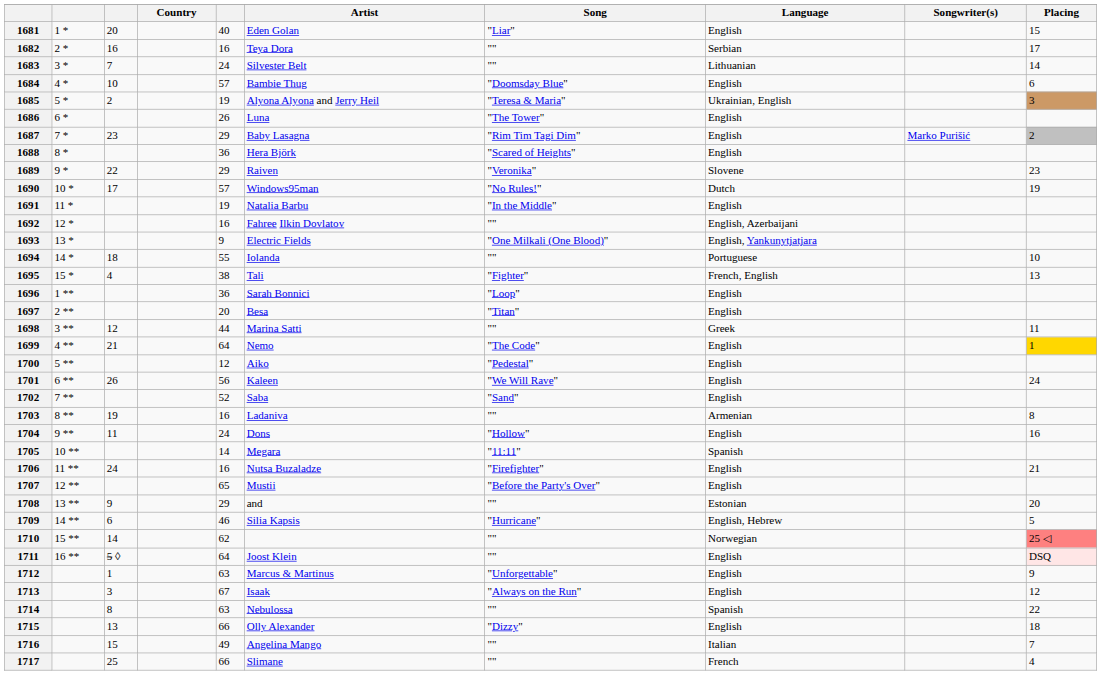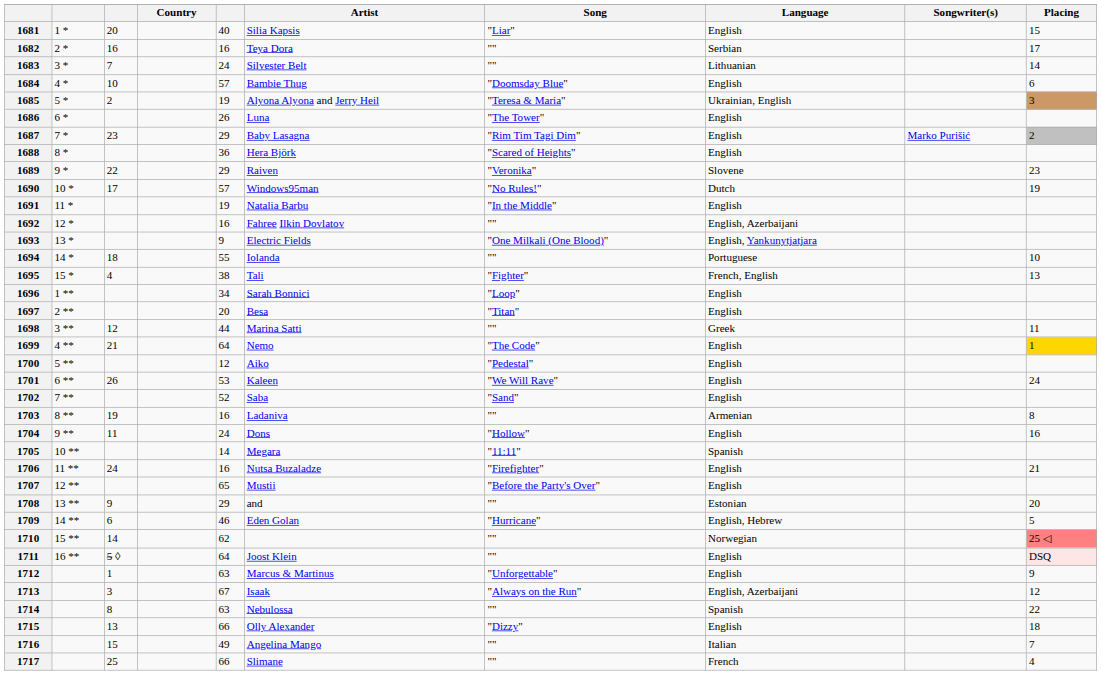 <table class="wikitable sortable plainrowheaders" style="width:100%">
 <tr>
 </tr>
 <tr>
 <th scope="col"></th>
 <th scope="col"></th>
 <th scope="col"></th>
 <th scope="col">Country</th>
 <th scope="col" class="unsortable"></th>
 <th scope="col">Artist</th>
 <th scope="col">Song</th>
 <th scope="col">Language</th>
 <th scope="col">Songwriter(s)</th>
 <th scope="col">Placing</th>
 </tr>
 <tr>
 <th scope="row">1681</th>
 <td>1 *</td>
 <td>20</td>
 <td></td>
 <td>40</td>
-<td><a href='#'>Eden Golan</a></td>
+<td><a href='#'>Silia Kapsis</a></td>
 <td>"<a href='#'>Liar</a>"</td>
 <td>English</td>
 <td></td>
 <td>15 </td>
 </tr>
 <tr>
 <th scope="row">1682</th>
 <td>2 *</td>
 <td>16</td>
 <td></td>
 <td>16</td>
 <td><a href='#'>Teya Dora</a></td>
 <td>"" </td>
 <td>Serbian</td>
 <td></td>
 <td>17 </td>
 </tr>
 <tr>
 <th scope="row">1683</th>
 <td>3 *</td>
 <td>7</td>
 <td></td>
 <td>24</td>
 <td><a href='#'>Silvester Belt</a></td>
 <td>""</td>
 <td>Lithuanian</td>
 <td></td>
 <td>14 </td>
 </tr>
 <tr>
 <th scope="row">1684</th>
 <td>4 *</td>
 <td>10</td>
 <td></td>
 <td>57</td>
 <td><a href='#'>Bambie Thug</a></td>
 <td>"<a href='#'>Doomsday Blue</a>"</td>
 <td>English</td>
 <td></td>
 <td>6 </td>
 </tr>
 <tr>
 <th scope="row">1685</th>
 <td>5 *</td>
 <td>2</td>
 <td></td>
 <td>19</td>
 <td><a href='#'>Alyona Alyona</a> and <a href='#'>Jerry Heil</a></td>
 <td>"<a href='#'>Teresa & Maria</a>"</td>
 <td>Ukrainian, English</td>
 <td></td>
 <td bgcolor="#C96">3 </td>
 </tr>
 <tr>
 <th scope="row">1686</th>
 <td>6 *</td>
 <td></td>
 <td></td>
 <td>26</td>
 <td><a href='#'>Luna</a></td>
 <td>"<a href='#'>The Tower</a>"</td>
 <td>English</td>
 <td></td>
 <td></td>
 </tr>
 <tr>
 <th scope="row">1687</th>
 <td>7 *</td>
 <td>23</td>
 <td></td>
 <td>29</td>
 <td><a href='#'>Baby Lasagna</a></td>
 <td>"<a href='#'>Rim Tim Tagi Dim</a>"</td>
 <td>English</td>
 <td><a href='#'>Marko Purišić</a></td>
 <td bgcolor="silver">2 </td>
 </tr>
 <tr>
 <th scope="row">1688</th>
 <td>8 *</td>
 <td></td>
 <td></td>
 <td>36</td>
 <td><a href='#'>Hera Björk</a></td>
 <td>"<a href='#'>Scared of Heights</a>"</td>
 <td>English</td>
 <td></td>
 <td></td>
 </tr>
 <tr>
 <th scope="row">1689</th>
 <td>9 *</td>
 <td>22</td>
 <td></td>
 <td>29</td>
 <td><a href='#'>Raiven</a></td>
 <td>"<a href='#'>Veronika</a>"</td>
 <td>Slovene</td>
 <td></td>
 <td>23 </td>
 </tr>
 <tr>
 <th scope="row">1690</th>
 <td>10 *</td>
 <td>17</td>
 <td></td>
 <td>57</td>
 <td><a href='#'>Windows95man</a></td>
 <td>"<a href='#'>No Rules!</a>"</td>
 <td>Dutch</td>
 <td></td>
 <td>19 </td>
 </tr>
 <tr>
 <th scope="row">1691</th>
 <td>11 *</td>
 <td></td>
 <td></td>
 <td>19</td>
 <td><a href='#'>Natalia Barbu</a></td>
 <td>"<a href='#'>In the Middle</a>"</td>
 <td>English</td>
 <td></td>
 <td></td>
 </tr>
 <tr>
 <th scope="row">1692</th>
 <td>12 *</td>
 <td></td>
 <td></td>
 <td>16</td>
 <td><a href='#'>Fahree</a>  <a href='#'>Ilkin Dovlatov</a></td>
 <td>""</td>
 <td>English, Azerbaijani</td>
 <td></td>
 <td></td>
 </tr>
 <tr>
 <th scope="row">1693</th>
 <td>13 *</td>
 <td></td>
 <td></td>
 <td>9</td>
 <td><a href='#'>Electric Fields</a></td>
 <td>"<a href='#'>One <span>Milkali</span> (One Blood)</a>"</td>
 <td>English, <a href='#'>Yankunytjatjara</a></td>
 <td></td>
 <td></td>
 </tr>
 <tr>
 <th scope="row">1694</th>
 <td>14 *</td>
 <td>18</td>
 <td></td>
 <td>55</td>
 <td><a href='#'>Iolanda</a></td>
 <td>""</td>
 <td>Portuguese</td>
 <td></td>
 <td>10 </td>
 </tr>
 <tr>
 <th scope="row">1695</th>
 <td>15 *</td>
 <td>4</td>
 <td></td>
 <td>38</td>
 <td><a href='#'>Tali</a></td>
 <td>"<a href='#'>Fighter</a>"</td>
 <td>French, English</td>
 <td></td>
 <td>13 </td>
 </tr>
 <tr>
 <th scope="row">1696</th>
 <td>1 **</td>
 <td></td>
 <td></td>
-<td>36</td>
+<td>34</td>
 <td><a href='#'>Sarah Bonnici</a></td>
 <td>"<a href='#'>Loop</a>"</td>
 <td>English</td>
 <td></td>
 <td></td>
 </tr>
 <tr>
 <th scope="row">1697</th>
 <td>2 **</td>
 <td></td>
 <td></td>
 <td>20</td>
 <td><a href='#'>Besa</a></td>
 <td>"<a href='#'>Titan</a>"</td>
 <td>English</td>
 <td></td>
 <td></td>
 </tr>
 <tr>
 <th scope="row">1698</th>
 <td>3 **</td>
 <td>12</td>
 <td></td>
 <td>44</td>
 <td><a href='#'>Marina Satti</a></td>
 <td>"" </td>
 <td>Greek</td>
 <td></td>
 <td>11 </td>
 </tr>
 <tr>
 <th scope="row">1699</th>
 <td>4 **</td>
 <td>21</td>
 <td></td>
 <td>64</td>
 <td><a href='#'>Nemo</a></td>
 <td>"<a href='#'>The Code</a>"</td>
 <td>English</td>
 <td></td>
 <td bgcolor="gold">1 </td>
 </tr>
 <tr>
 <th scope="row">1700</th>
 <td>5 **</td>
 <td></td>
 <td></td>
 <td>12</td>
 <td><a href='#'>Aiko</a></td>
 <td>"<a href='#'>Pedestal</a>"</td>
 <td>English</td>
 <td></td>
 <td></td>
 </tr>
 <tr>
 <th scope="row">1701</th>
 <td>6 **</td>
 <td>26</td>
 <td></td>
-<td>56</td>
+<td>53</td>
 <td><a href='#'>Kaleen</a></td>
 <td>"<a href='#'>We Will Rave</a>"</td>
 <td>English</td>
 <td></td>
 <td>24 </td>
 </tr>
 <tr>
 <th scope="row">1702</th>
 <td>7 **</td>
 <td></td>
 <td></td>
 <td>52</td>
 <td><a href='#'>Saba</a></td>
 <td>"<a href='#'>Sand</a>"</td>
 <td>English</td>
 <td></td>
 <td></td>
 </tr>
 <tr>
 <th scope="row">1703</th>
 <td>8 **</td>
 <td>19</td>
 <td></td>
 <td>16</td>
 <td><a href='#'>Ladaniva</a></td>
 <td>"" </td>
 <td>Armenian</td>
 <td></td>
 <td>8 </td>
 </tr>
 <tr>
 <th scope="row">1704</th>
 <td>9 **</td>
 <td>11</td>
 <td></td>
 <td>24</td>
 <td><a href='#'>Dons</a></td>
 <td>"<a href='#'>Hollow</a>"</td>
 <td>English</td>
 <td></td>
 <td>16 </td>
 </tr>
 <tr>
 <th scope="row">1705</th>
 <td>10 **</td>
 <td></td>
 <td></td>
 <td>14</td>
 <td><a href='#'>Megara</a></td>
 <td>"<a href='#'>11:11</a>"</td>
 <td>Spanish</td>
 <td></td>
 <td></td>
 </tr>
 <tr>
 <th scope="row">1706</th>
 <td>11 **</td>
 <td>24</td>
 <td></td>
 <td>16</td>
 <td><a href='#'>Nutsa Buzaladze</a></td>
 <td>"<a href='#'>Firefighter</a>"</td>
 <td>English</td>
 <td></td>
 <td>21 </td>
 </tr>
 <tr>
 <th scope="row">1707</th>
 <td>12 **</td>
 <td></td>
 <td></td>
 <td>65</td>
 <td><a href='#'>Mustii</a></td>
 <td>"<a href='#'>Before the Party's Over</a>"</td>
 <td>English</td>
 <td></td>
 <td></td>
 </tr>
 <tr>
 <th scope="row">1708</th>
 <td>13 **</td>
 <td>9</td>
 <td></td>
 <td>29</td>
 <td> and </td>
 <td>""</td>
 <td>Estonian</td>
 <td></td>
 <td>20 </td>
 </tr>
 <tr>
 <th scope="row">1709</th>
 <td>14 **</td>
 <td>6</td>
 <td></td>
 <td>46</td>
-<td><a href='#'>Silia Kapsis</a></td>
+<td><a href='#'>Eden Golan</a></td>
 <td>"<a href='#'>Hurricane</a>"</td>
 <td>English, Hebrew</td>
 <td></td>
 <td>5 </td>
 </tr>
 <tr>
 <th scope="row">1710</th>
 <td>15 **</td>
 <td>14</td>
 <td></td>
 <td>62</td>
 <td></td>
 <td>""</td>
 <td>Norwegian</td>
 <td></td>
 <td bgcolor="#FE8080">25 ◁ </td>
 </tr>
 <tr>
 <th scope="row">1711</th>
 <td>16 **</td>
 <td><s>5</s> ◊</td>
 <td></td>
 <td>64</td>
 <td><a href='#'>Joost Klein</a></td>
 <td>""</td>
 <td>English</td>
 <td></td>
 <td style="background:#FFE6E6" data-sort-value="26">DSQ </td>
 </tr>
 <tr>
 <th scope="row">1712</th>
 <td></td>
 <td>1</td>
 <td></td>
 <td>63</td>
 <td><a href='#'>Marcus & Martinus</a></td>
 <td>"<a href='#'>Unforgettable</a>"</td>
 <td>English</td>
 <td></td>
 <td>9</td>
 </tr>
 <tr>
 <th scope="row">1713</th>
 <td></td>
 <td>3</td>
 <td></td>
 <td>67</td>
 <td><a href='#'>Isaak</a></td>
 <td>"<a href='#'>Always on the Run</a>"</td>
-<td>English</td>
+<td>English, Azerbaijani</td>
 <td></td>
 <td>12</td>
 </tr>
 <tr>
 <th scope="row">1714</th>
 <td></td>
 <td>8</td>
 <td></td>
 <td>63</td>
 <td><a href='#'>Nebulossa</a></td>
 <td>""</td>
 <td>Spanish</td>
 <td></td>
 <td>22</td>
 </tr>
 <tr>
 <th scope="row">1715</th>
 <td></td>
 <td>13</td>
 <td></td>
 <td>66</td>
 <td><a href='#'>Olly Alexander</a></td>
 <td>"<a href='#'>Dizzy</a>"</td>
 <td>English</td>
 <td></td>
 <td>18</td>
 </tr>
 <tr>
 <th scope="row">1716</th>
 <td></td>
 <td>15</td>
 <td></td>
 <td>49</td>
 <td><a href='#'>Angelina Mango</a></td>
 <td>""</td>
 <td>Italian</td>
 <td></td>
 <td>7</td>
 </tr>
 <tr>
 <th scope="row">1717</th>
 <td></td>
 <td>25</td>
 <td></td>
 <td>66</td>
 <td><a href='#'>Slimane</a></td>
 <td>""</td>
 <td>French</td>
 <td></td>
 <td>4</td>
 </tr>
 </table>
